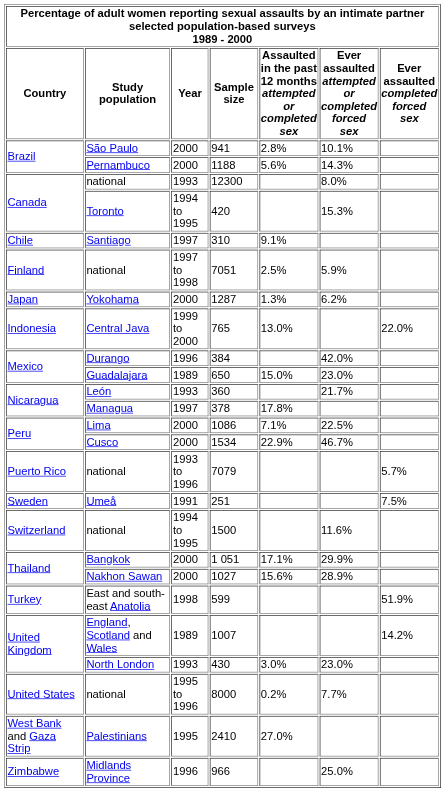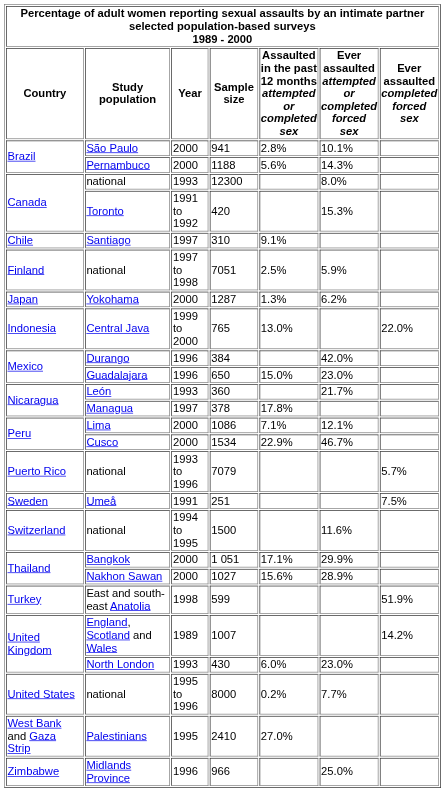 <table align="center" border="1">
 <tr>
 <th colspan="7">Percentage of adult women reporting sexual assaults by an intimate partner<br>selected population-based surveys<br>1989 - 2000</th>
 </tr>
 <tr>
 <th>Country</th>
 <th>Study population</th>
 <th>Year</th>
 <th>Sample size</th>
 <th width="40">Assaulted in the past 12 months <em>attempted or completed sex</em></th>
 <th width="40">Ever assaulted <em>attempted or completed forced sex</em></th>
 <th width="40">Ever assaulted <em>completed forced sex</em></th>
 </tr>
 <tr>
 <td rowspan="2"><a href='#'>Brazil</a></td>
 <td><a href='#'>São Paulo</a></td>
 <td>2000</td>
 <td>941</td>
 <td>2.8%</td>
 <td>10.1%</td>
 <td></td>
 </tr>
 <tr>
 <td><a href='#'>Pernambuco</a></td>
 <td>2000</td>
 <td>1188</td>
 <td>5.6%</td>
 <td>14.3%</td>
 <td></td>
 </tr>
 <tr>
 <td rowspan="2"><a href='#'>Canada</a></td>
 <td>national</td>
 <td>1993</td>
 <td>12300</td>
 <td></td>
 <td>8.0%</td>
 <td></td>
 </tr>
 <tr>
 <td><a href='#'>Toronto</a></td>
-<td>1994 to 1995</td>
+<td>1991 to 1992</td>
 <td>420</td>
 <td></td>
 <td>15.3%</td>
 <td></td>
 </tr>
 <tr>
 <td><a href='#'>Chile</a></td>
 <td><a href='#'>Santiago</a></td>
 <td>1997</td>
 <td>310</td>
 <td>9.1%</td>
 <td></td>
 <td></td>
 </tr>
 <tr>
 <td><a href='#'>Finland</a></td>
 <td>national</td>
 <td>1997 to 1998</td>
 <td>7051</td>
 <td>2.5%</td>
 <td>5.9%</td>
 <td></td>
 </tr>
 <tr>
 <td><a href='#'>Japan</a></td>
 <td><a href='#'>Yokohama</a></td>
 <td>2000</td>
 <td>1287</td>
 <td>1.3%</td>
 <td>6.2%</td>
 <td></td>
 </tr>
 <tr>
 <td><a href='#'>Indonesia</a></td>
 <td><a href='#'>Central Java</a></td>
 <td>1999 to 2000</td>
 <td>765</td>
 <td>13.0%</td>
 <td></td>
 <td>22.0%</td>
 </tr>
 <tr>
 <td rowspan="2"><a href='#'>Mexico</a></td>
 <td><a href='#'>Durango</a></td>
 <td>1996</td>
 <td>384</td>
 <td></td>
 <td>42.0%</td>
 <td></td>
 </tr>
 <tr>
 <td><a href='#'>Guadalajara</a></td>
-<td>1989</td>
+<td>1996</td>
 <td>650</td>
 <td>15.0%</td>
 <td>23.0%</td>
 <td></td>
 </tr>
 <tr>
 <td rowspan="2"><a href='#'>Nicaragua</a></td>
 <td><a href='#'>León</a></td>
 <td>1993</td>
 <td>360</td>
 <td></td>
 <td>21.7%</td>
 <td></td>
 </tr>
 <tr>
 <td><a href='#'>Managua</a></td>
 <td>1997</td>
 <td>378</td>
 <td>17.8%</td>
 <td></td>
 <td></td>
 </tr>
 <tr>
 <td rowspan="2"><a href='#'>Peru</a></td>
 <td><a href='#'>Lima</a></td>
 <td>2000</td>
 <td>1086</td>
 <td>7.1%</td>
-<td>22.5%</td>
+<td>12.1%</td>
 <td></td>
 </tr>
 <tr>
 <td><a href='#'>Cusco</a></td>
 <td>2000</td>
 <td>1534</td>
 <td>22.9%</td>
 <td>46.7%</td>
 <td></td>
 </tr>
 <tr>
 <td><a href='#'>Puerto Rico</a></td>
 <td>national</td>
 <td>1993 to 1996</td>
 <td>7079</td>
 <td></td>
 <td></td>
 <td>5.7%</td>
 </tr>
 <tr>
 <td><a href='#'>Sweden</a></td>
 <td><a href='#'>Umeå</a></td>
 <td>1991</td>
 <td>251</td>
 <td></td>
 <td></td>
 <td>7.5%</td>
 </tr>
 <tr>
 <td><a href='#'>Switzerland</a></td>
 <td>national</td>
 <td>1994 to 1995</td>
 <td>1500</td>
 <td></td>
 <td>11.6%</td>
 <td></td>
 </tr>
 <tr>
 <td rowspan="2"><a href='#'>Thailand</a></td>
 <td><a href='#'>Bangkok</a></td>
 <td>2000</td>
 <td>1 051</td>
 <td>17.1%</td>
 <td>29.9%</td>
 <td></td>
 </tr>
 <tr>
 <td><a href='#'>Nakhon Sawan</a></td>
 <td>2000</td>
 <td>1027</td>
 <td>15.6%</td>
 <td>28.9%</td>
 <td></td>
 </tr>
 <tr>
 <td><a href='#'>Turkey</a></td>
 <td>East and south-east <a href='#'>Anatolia</a></td>
 <td>1998</td>
 <td>599</td>
 <td></td>
 <td></td>
 <td>51.9%</td>
 </tr>
 <tr>
 <td rowspan="2"><a href='#'>United Kingdom</a></td>
 <td><a href='#'>England</a>, <a href='#'>Scotland</a> and <a href='#'>Wales</a></td>
 <td>1989</td>
 <td>1007</td>
 <td></td>
 <td></td>
 <td>14.2%</td>
 </tr>
 <tr>
 <td><a href='#'>North London</a></td>
 <td>1993</td>
 <td>430</td>
-<td>3.0%</td>
+<td>6.0%</td>
 <td>23.0%</td>
 <td></td>
 </tr>
 <tr>
 <td><a href='#'>United States</a></td>
 <td>national</td>
 <td>1995 to 1996</td>
 <td>8000</td>
 <td>0.2%</td>
 <td>7.7%</td>
 <td></td>
 </tr>
 <tr>
 <td><a href='#'>West Bank</a> and <a href='#'>Gaza Strip</a></td>
 <td><a href='#'>Palestinians</a></td>
 <td>1995</td>
 <td>2410</td>
 <td>27.0%</td>
 <td></td>
 <td></td>
 </tr>
 <tr>
 <td><a href='#'>Zimbabwe</a></td>
 <td><a href='#'>Midlands Province</a></td>
 <td>1996</td>
 <td>966</td>
 <td></td>
 <td>25.0%</td>
 <td></td>
 </tr>
 </table>
